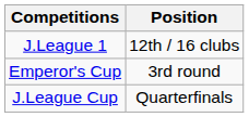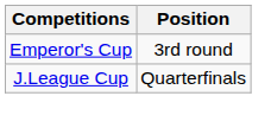 <table class="wikitable" style="text-align:center;">
 <tr>
 <th>Competitions</th>
 <th>Position</th>
-</tr>
-<tr>
-<td><a href='#'>J.League 1</a></td>
-<td>12th / 16 clubs</td>
 </tr>
 <tr>
 <td><a href='#'>Emperor's Cup</a></td>
 <td>3rd round</td>
 </tr>
 <tr>
 <td><a href='#'>J.League Cup</a></td>
 <td>Quarterfinals</td>
 </tr>
 </table>
